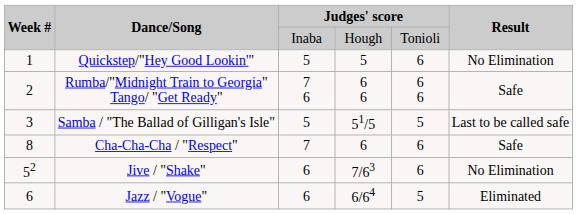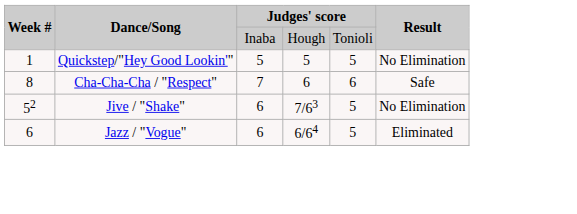 <table class="wikitable" style="float:left;">
 <tr style="text-align:Center; background:#ccc;">
 <td rowspan="2"><strong>Week #</strong></td>
 <td rowspan="2"><strong>Dance/Song</strong></td>
 <td colspan="3"><strong>Judges' score</strong></td>
 <td rowspan="2"><strong>Result</strong></td>
 </tr>
 <tr style="text-align:center; background:#ccc;">
 <td style="width:10%; ">Inaba</td>
 <td style="width:10%; ">Hough</td>
 <td style="width:10%; ">Tonioli</td>
 </tr>
 <tr>
 <td style="text-align:center; background:#faf6f6;">1</td>
 <td style="text-align:center; background:#faf6f6;"><a href='#'>Quickstep</a>/"<a href='#'>Hey Good Lookin'</a>"</td>
 <td style="text-align:center; background:#faf6f6;">5</td>
 <td style="text-align:center; background:#faf6f6;">5</td>
-<td style="text-align:center; background:#faf6f6;">6</td>
+<td style="text-align:center; background:#faf6f6;">5</td>
 <td style="text-align:center; background:#faf6f6;">No Elimination</td>
-</tr>
-<tr>
-<td style="text-align:center; background:#faf6f6;">2</td>
-<td style="text-align:center; background:#faf6f6;"><a href='#'>Rumba</a>/"<a href='#'>Midnight Train to Georgia</a>" <br> <a href='#'>Tango</a>/  "<a href='#'>Get Ready</a>"</td>
-<td style="text-align:center; background:#faf6f6;">7<br>6</td>
-<td style="text-align:center; background:#faf6f6;">6<br>6</td>
-<td style="text-align:center; background:#faf6f6;">6<br>6</td>
-<td style="text-align:center; background:#faf6f6;">Safe</td>
-</tr>
-<tr>
-<td style="text-align:center; background:#faf6f6;">3</td>
-<td style="text-align:center; background:#faf6f6;"><a href='#'>Samba</a> / "The Ballad of Gilligan's Isle"</td>
-<td style="text-align:center; background:#faf6f6;">5</td>
-<td style="text-align:center; background:#faf6f6;">5<sup>1</sup>/5</td>
-<td style="text-align:center; background:#faf6f6;">5</td>
-<td style="text-align:center; background:#faf6f6;">Last to be called safe</td>
 </tr>
 <tr>
 <td style="text-align:center; background:#faf6f6;">8</td>
 <td style="text-align:center; background:#faf6f6;"><a href='#'>Cha-Cha-Cha</a> / "<a href='#'>Respect</a>"</td>
 <td style="text-align:center; background:#faf6f6;">7</td>
 <td style="text-align:center; background:#faf6f6;">6</td>
 <td style="text-align:center; background:#faf6f6;">6</td>
 <td style="text-align:center; background:#faf6f6;">Safe</td>
 </tr>
 <tr>
 <td style="text-align:center; background:#faf6f6;">5<sup>2</sup></td>
 <td style="text-align:center; background:#faf6f6;"><a href='#'>Jive</a> / "<a href='#'>Shake</a>"</td>
 <td style="text-align:center; background:#faf6f6;">6</td>
 <td style="text-align:center; background:#faf6f6;">7/6<sup>3</sup></td>
-<td style="text-align:center; background:#faf6f6;">6</td>
+<td style="text-align:center; background:#faf6f6;">5</td>
 <td style="text-align:center; background:#faf6f6;">No Elimination</td>
 </tr>
 <tr>
 <td style="text-align:center; background:#faf6f6;">6</td>
 <td style="text-align:center; background:#faf6f6;"><a href='#'>Jazz</a> / "<a href='#'>Vogue</a>"</td>
 <td style="text-align:center; background:#faf6f6;">6</td>
 <td style="text-align:center; background:#faf6f6;">6/6<sup>4</sup></td>
 <td style="text-align:center; background:#faf6f6;">5</td>
 <td style="text-align:center; background:#faf6f6;">Eliminated</td>
 </tr>
 </table>
